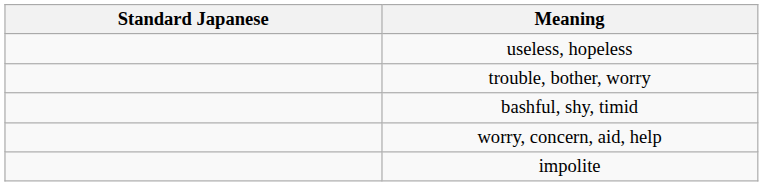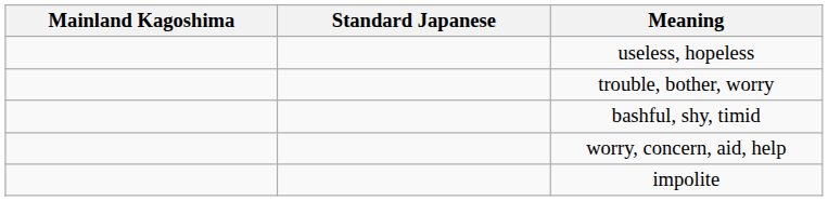 <table class="wikitable" style="table-layout:fixed; text-align:center; width:650px; margin:15px;">
 <tr>
+<th>Mainland Kagoshima</th>
 <th>Standard Japanese</th>
 <th>Meaning</th>
 </tr>
 <tr>
 <td></td>
+<td></td>
 <td>useless, hopeless</td>
 </tr>
 <tr>
+<td></td>
 <td></td>
 <td>trouble, bother, worry</td>
 </tr>
 <tr>
 <td></td>
+<td></td>
 <td>bashful, shy, timid</td>
 </tr>
 <tr>
+<td></td>
 <td></td>
 <td>worry, concern, aid, help</td>
 </tr>
 <tr>
 <td></td>
+<td></td>
 <td>impolite</td>
 </tr>
 </table>
